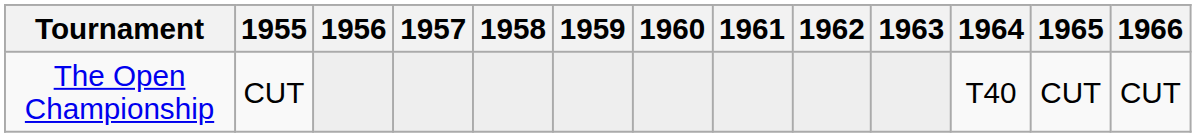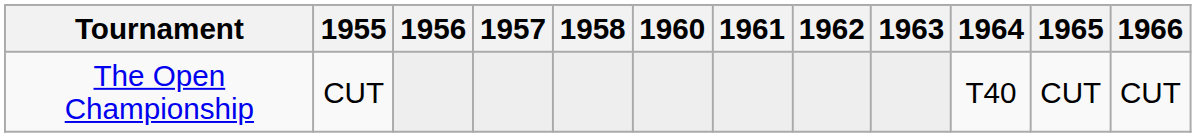 <table class="wikitable" style="font-size:95%;text-align:center;">
 <tr>
 <th>Tournament</th>
 <th>1955</th>
 <th>1956</th>
 <th>1957</th>
 <th>1958</th>
-<th>1959</th>
 <th>1960</th>
 <th>1961</th>
 <th>1962</th>
 <th>1963</th>
 <th>1964</th>
 <th>1965</th>
 <th>1966</th>
 </tr>
 <tr>
 <td><a href='#'>The Open Championship</a></td>
 <td>CUT</td>
 <td style="background:#eeeeee;"></td>
 <td style="background:#eeeeee;"></td>
 <td style="background:#eeeeee;"></td>
 <td style="background:#eeeeee;"></td>
 <td style="background:#eeeeee;"></td>
 <td style="background:#eeeeee;"></td>
 <td style="background:#eeeeee;"></td>
-<td style="background:#eeeeee;"></td>
 <td>T40</td>
 <td>CUT</td>
 <td>CUT</td>
 </tr>
 </table>
